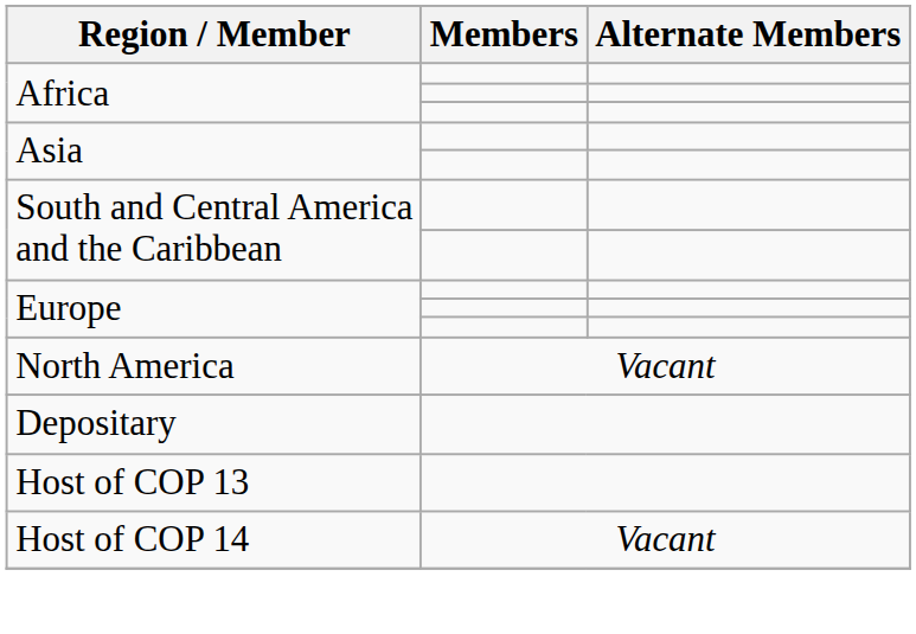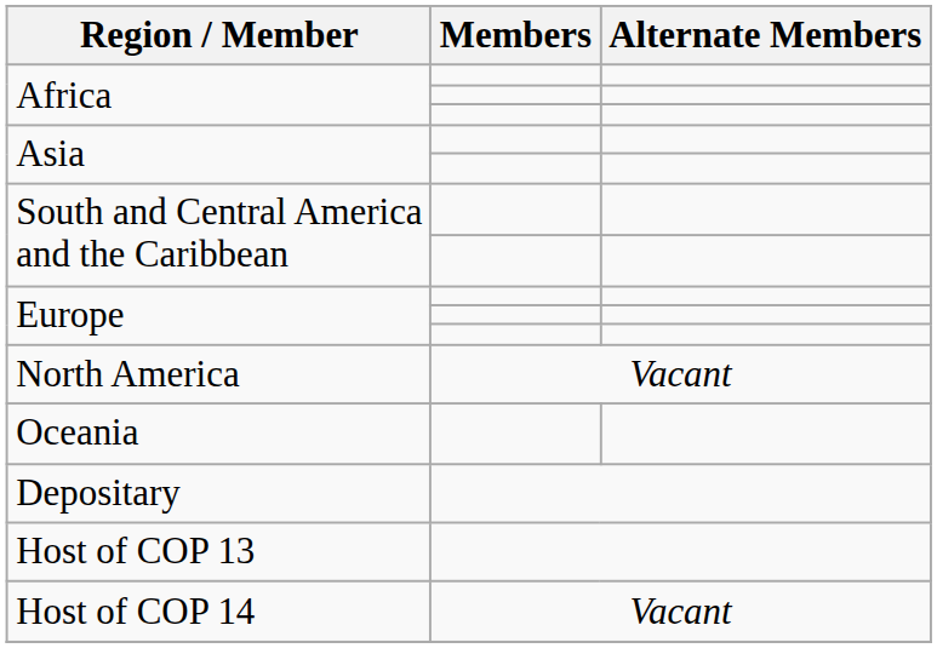 <table class="wikitable" style="margin: 1em auto;">
 <tr>
 <th>Region / Member</th>
 <th>Members</th>
 <th>Alternate Members</th>
 </tr>
 <tr>
 <td rowspan=3>Africa</td>
 <td></td>
 <td></td>
 </tr>
 <tr>
 <td></td>
 <td></td>
 </tr>
 <tr>
 <td></td>
 <td></td>
 </tr>
 <tr>
 <td rowspan=2>Asia</td>
 <td></td>
 <td></td>
 </tr>
 <tr>
 <td></td>
 <td></td>
 </tr>
 <tr>
 <td rowspan=2>South and Central America <br> and the Caribbean</td>
 <td></td>
 <td></td>
 </tr>
 <tr>
 <td></td>
 <td></td>
 </tr>
 <tr>
 <td rowspan=3>Europe</td>
 <td></td>
 <td></td>
 </tr>
 <tr>
 <td></td>
 <td></td>
 </tr>
 <tr>
 <td></td>
 <td></td>
 </tr>
 <tr>
 <td>North America</td>
 <td colspan=2 style="text-align: center;"><em>Vacant</em></td>
 </tr>
 <tr>
+<td>Oceania</td>
+<td></td>
+<td></td>
+</tr>
+<tr>
 <td>Depositary</td>
 <td colspan=2 style="text-align: center;"></td>
 </tr>
 <tr>
 <td>Host of COP 13</td>
 <td colspan=2 style="text-align: center;"></td>
 </tr>
 <tr>
 <td>Host of COP 14</td>
 <td colspan=2 style="text-align: center;"><em>Vacant</em></td>
 </tr>
 <tr>
 </tr>
 </table>
